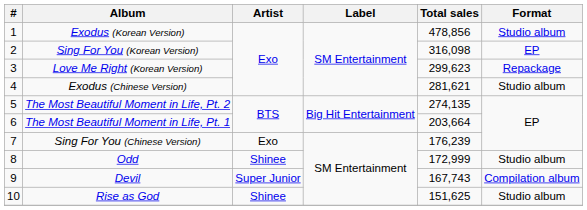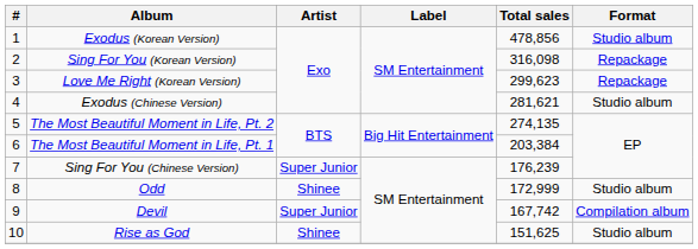 <table class="wikitable" style="text-align: center">
 <tr>
 <th>#</th>
 <th>Album</th>
 <th>Artist</th>
 <th>Label</th>
 <th>Total sales</th>
 <th>Format</th>
 </tr>
 <tr>
 <td>1</td>
 <td><em><a href='#'>Exodus</a> <small>(Korean Version)</small></em></td>
 <td rowspan="4"><a href='#'>Exo</a></td>
 <td rowspan="4"><a href='#'>SM Entertainment</a></td>
 <td>478,856</td>
 <td><a href='#'>Studio album</a></td>
 </tr>
 <tr>
 <td>2</td>
 <td><em><a href='#'>Sing For You</a> <small>(Korean Version)</small></em></td>
 <td>316,098</td>
-<td><a href='#'>EP</a></td>
+<td><a href='#'>Repackage</a></td>
 </tr>
 <tr>
 <td>3</td>
 <td><em><a href='#'>Love Me Right</a> <small>(Korean Version)</small></em></td>
 <td>299,623</td>
 <td><a href='#'>Repackage</a></td>
 </tr>
 <tr>
 <td>4</td>
 <td><em>Exodus <small>(Chinese Version)</small></em></td>
 <td>281,621</td>
 <td>Studio album</td>
 </tr>
 <tr>
 <td>5</td>
 <td><em><a href='#'>The Most Beautiful Moment in Life, Pt. 2</a></em></td>
 <td rowspan="2"><a href='#'>BTS</a></td>
 <td rowspan="2"><a href='#'>Big Hit Entertainment</a></td>
 <td>274,135</td>
 <td rowspan="3">EP</td>
 </tr>
 <tr>
 <td>6</td>
 <td><em><a href='#'>The Most Beautiful Moment in Life, Pt. 1</a></em></td>
-<td>203,664</td>
+<td>203,384</td>
 </tr>
 <tr>
 <td>7</td>
 <td><em>Sing For You <small>(Chinese Version)</small></em></td>
-<td>Exo</td>
+<td><a href='#'>Super Junior</a></td>
 <td rowspan="4">SM Entertainment</td>
 <td>176,239</td>
 </tr>
 <tr>
 <td>8</td>
 <td><em><a href='#'>Odd</a></em></td>
 <td><a href='#'>Shinee</a></td>
 <td>172,999</td>
 <td>Studio album</td>
 </tr>
 <tr>
 <td>9</td>
 <td><em><a href='#'>Devil</a></em></td>
 <td><a href='#'>Super Junior</a></td>
-<td>167,743</td>
+<td>167,742</td>
 <td><a href='#'>Compilation album</a></td>
 </tr>
 <tr>
 <td>10</td>
 <td><em><a href='#'>Rise as God</a></em></td>
 <td><a href='#'>Shinee</a></td>
 <td>151,625</td>
 <td>Studio album</td>
 </tr>
 <tr>
 </tr>
 </table>
